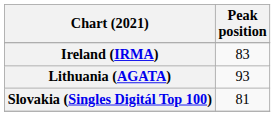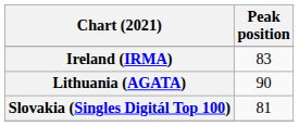 <table class="wikitable sortable plainrowheaders" style="text-align:center">
 <tr>
 <th>Chart (2021)</th>
 <th>Peak<br>position</th>
 </tr>
 <tr>
 </tr>
 <tr>
 </tr>
 <tr>
 <th scope="row">Ireland (<a href='#'>IRMA</a>)</th>
 <td>83</td>
 </tr>
 <tr>
 <th scope="row">Lithuania (<a href='#'>AGATA</a>)</th>
-<td>93</td>
+<td>90</td>
 </tr>
 <tr>
 <th scope="row">Slovakia (<a href='#'>Singles Digitál Top 100</a>)</th>
 <td>81</td>
 </tr>
 <tr>
 </tr>
 <tr>
 </tr>
 </table>
